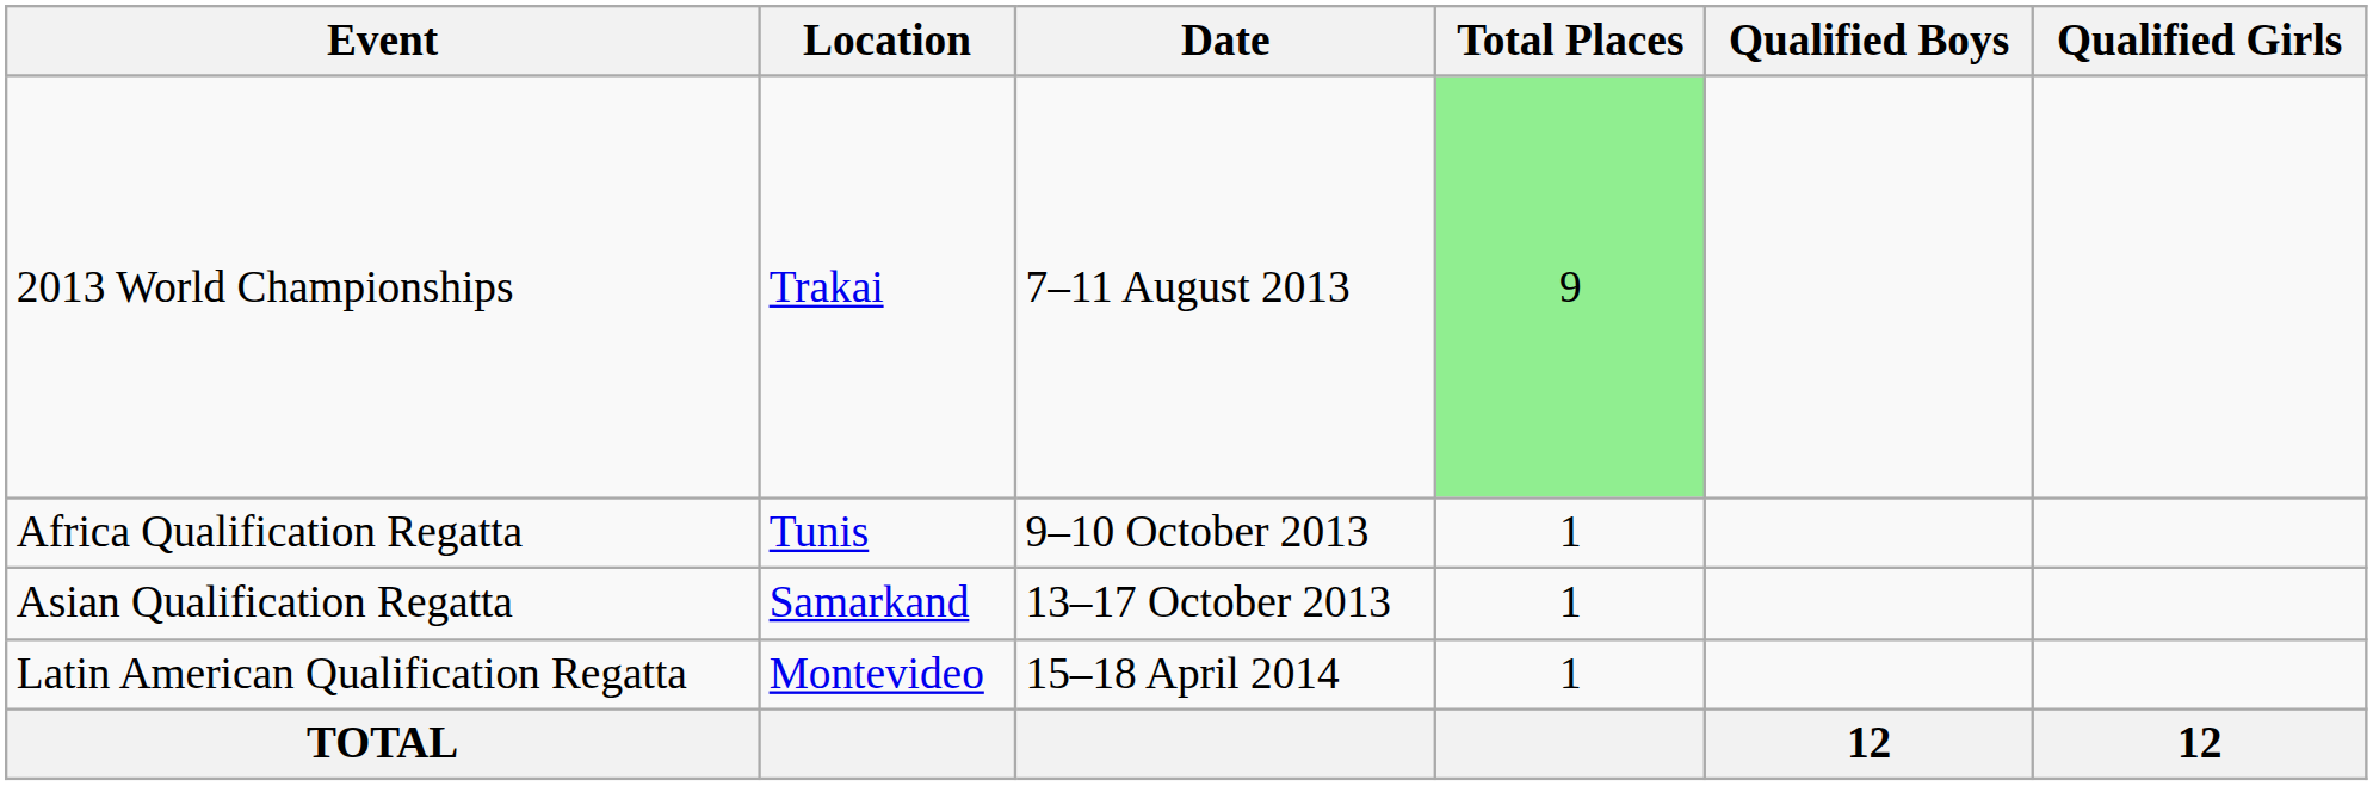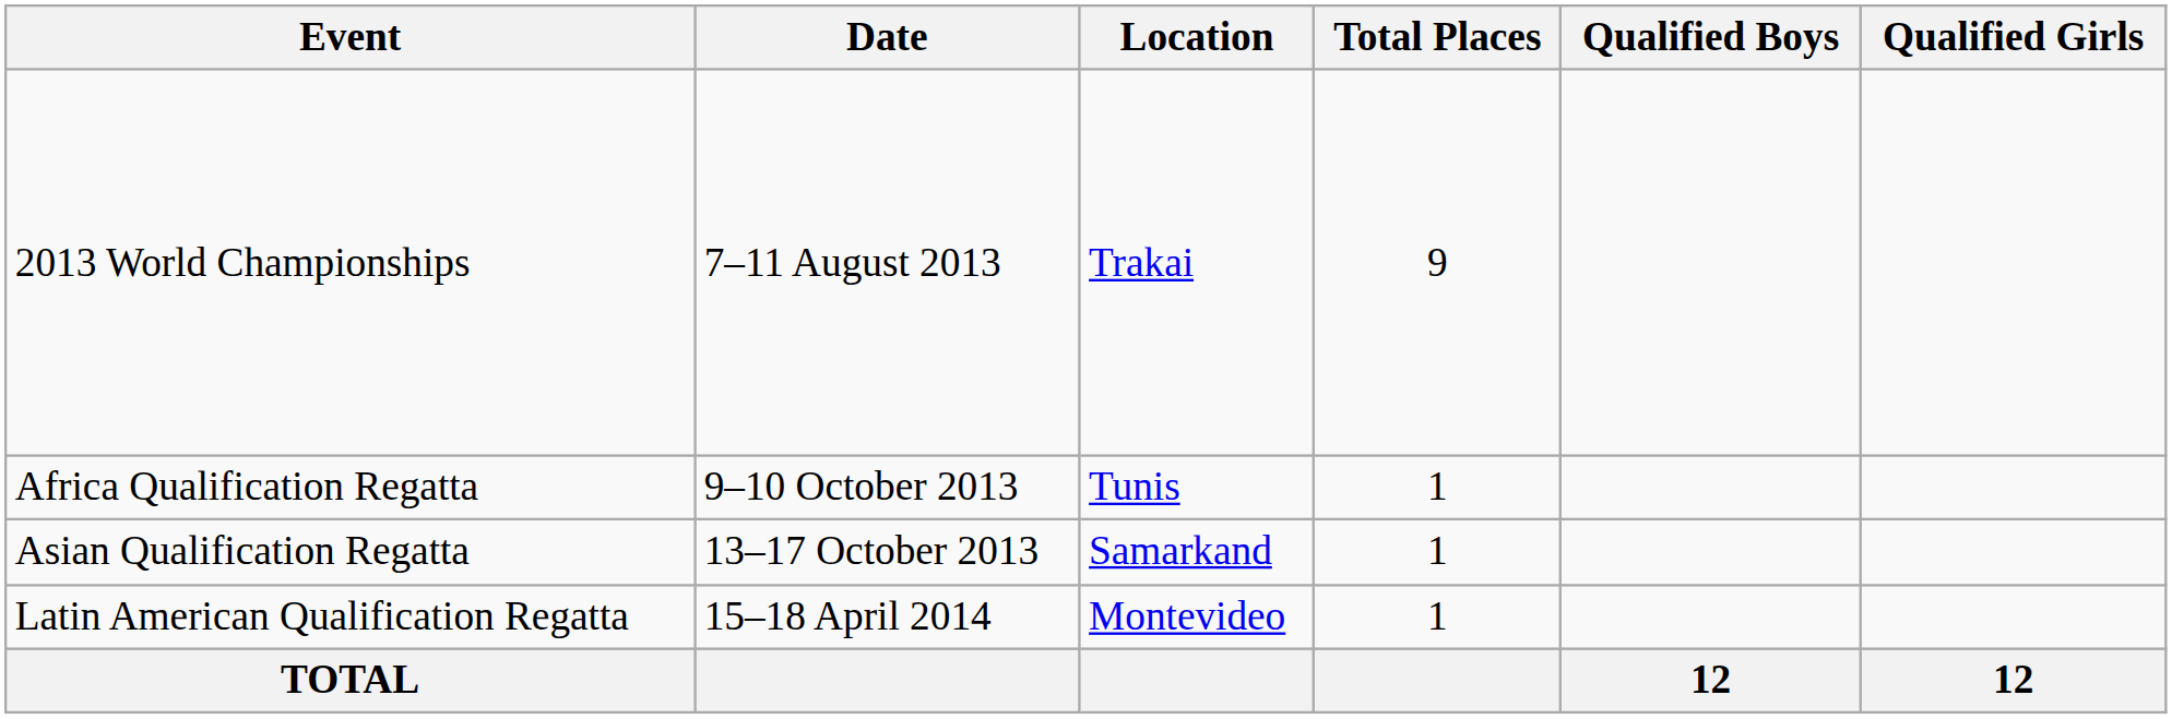 <table class="wikitable"  width=850>
 <tr>
 <th>Event</th>
+<th>Date</th>
 <th>Location</th>
-<th>Date</th>
 <th>Total Places</th>
 <th>Qualified Boys</th>
 <th>Qualified Girls</th>
 </tr>
 <tr>
 <td>2013 World Championships</td>
+<td>7–11 August 2013</td>
 <td> <a href='#'>Trakai</a></td>
-<td>7–11 August 2013</td>
-<td align="center" style="background: lightgreen;">9</td>
+<td align="center">9</td>
 <td><br><br><br><br><br><br><br><br></td>
 <td><br><br><br><br><br><br><br><br></td>
 </tr>
 <tr>
 <td>Africa Qualification Regatta</td>
+<td>9–10 October 2013</td>
 <td> <a href='#'>Tunis</a></td>
-<td>9–10 October 2013</td>
 <td align="center">1</td>
 <td></td>
 <td></td>
 </tr>
 <tr>
 <td>Asian Qualification Regatta</td>
+<td>13–17 October 2013</td>
 <td> <a href='#'>Samarkand</a></td>
-<td>13–17 October 2013</td>
 <td align="center">1</td>
 <td></td>
 <td></td>
 </tr>
 <tr>
 <td>Latin American Qualification Regatta</td>
+<td>15–18 April 2014</td>
 <td> <a href='#'>Montevideo</a></td>
-<td>15–18 April 2014</td>
 <td align="center">1</td>
 <td></td>
 <td></td>
 </tr>
 <tr>
 <th>TOTAL</th>
 <th></th>
 <th></th>
 <th></th>
 <th>12</th>
 <th>12</th>
 </tr>
 </table>
